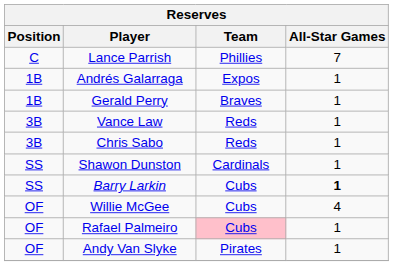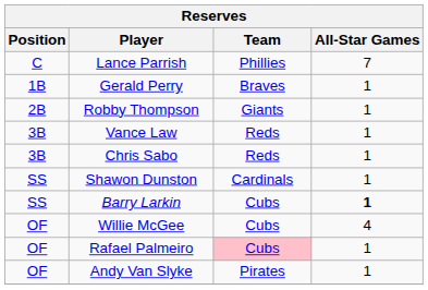 <table class="wikitable" style="font-size: 100%; text-align:center;">
 <tr>
 <th colspan="4">Reserves</th>
 </tr>
 <tr>
 <th>Position</th>
 <th width="150">Player</th>
 <th width="100">Team</th>
 <th>All-Star Games</th>
 </tr>
 <tr>
 <td><a href='#'>C</a></td>
 <td><a href='#'>Lance Parrish</a></td>
 <td><a href='#'>Phillies</a></td>
 <td>7</td>
 </tr>
 <tr>
 <td><a href='#'>1B</a></td>
-<td><a href='#'>Andrés Galarraga</a></td>
-<td><a href='#'>Expos</a></td>
+<td><a href='#'>Gerald Perry</a></td>
+<td><a href='#'>Braves</a></td>
 <td>1</td>
 </tr>
 <tr>
-<td><a href='#'>1B</a></td>
-<td><a href='#'>Gerald Perry</a></td>
-<td><a href='#'>Braves</a></td>
+<td><a href='#'>2B</a></td>
+<td><a href='#'>Robby Thompson</a></td>
+<td><a href='#'>Giants</a></td>
 <td>1</td>
 </tr>
 <tr>
 <td><a href='#'>3B</a></td>
 <td><a href='#'>Vance Law</a></td>
 <td><a href='#'>Reds</a></td>
 <td>1</td>
 </tr>
 <tr>
 <td><a href='#'>3B</a></td>
 <td><a href='#'>Chris Sabo</a></td>
 <td><a href='#'>Reds</a></td>
 <td>1</td>
 </tr>
 <tr>
 <td><a href='#'>SS</a></td>
 <td><a href='#'>Shawon Dunston</a></td>
 <td><a href='#'>Cardinals</a></td>
 <td>1</td>
 </tr>
 <tr>
 <td><a href='#'>SS</a></td>
 <td><em><a href='#'>Barry Larkin</a></em></td>
 <td><a href='#'>Cubs</a></td>
 <td><strong>1</strong></td>
 </tr>
 <tr>
 <td><a href='#'>OF</a></td>
 <td><a href='#'>Willie McGee</a></td>
 <td><a href='#'>Cubs</a></td>
 <td>4</td>
 </tr>
 <tr>
 <td><a href='#'>OF</a></td>
 <td><a href='#'>Rafael Palmeiro</a></td>
 <td style="background: pink;"><a href='#'>Cubs</a></td>
 <td>1</td>
 </tr>
 <tr>
 <td><a href='#'>OF</a></td>
 <td><a href='#'>Andy Van Slyke</a></td>
 <td><a href='#'>Pirates</a></td>
 <td>1</td>
 </tr>
 <tr>
 </tr>
 </table>
